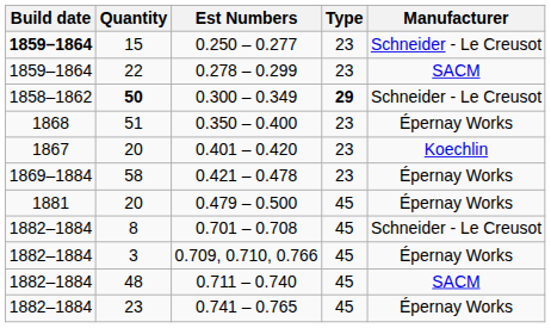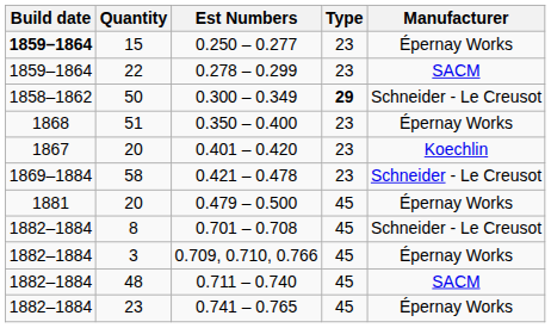 <table class="wikitable" style=text-align:center>
 <tr>
 <th>Build date</th>
 <th>Quantity</th>
 <th>Est Numbers</th>
 <th>Type</th>
 <th>Manufacturer</th>
 </tr>
 <tr>
 <td><strong>1859–1864</strong></td>
 <td>15</td>
 <td>0.250 – 0.277</td>
 <td>23</td>
-<td><a href='#'>Schneider</a> - Le Creusot</td>
+<td>Épernay Works</td>
 </tr>
 <tr>
 <td>1859–1864</td>
 <td>22</td>
 <td>0.278 – 0.299</td>
 <td>23</td>
 <td><a href='#'>SACM</a></td>
 </tr>
 <tr>
 <td>1858–1862</td>
-<td><strong>50</strong></td>
+<td>50</td>
 <td>0.300 – 0.349</td>
 <td><strong>29</strong></td>
 <td>Schneider - Le Creusot</td>
 </tr>
 <tr>
 <td>1868</td>
 <td>51</td>
 <td>0.350 – 0.400</td>
 <td>23</td>
 <td>Épernay Works</td>
 </tr>
 <tr>
 <td>1867</td>
 <td>20</td>
 <td>0.401 – 0.420</td>
 <td>23</td>
 <td><a href='#'>Koechlin</a></td>
 </tr>
 <tr>
 <td>1869–1884</td>
 <td>58</td>
 <td>0.421 – 0.478</td>
 <td>23</td>
-<td>Épernay Works</td>
+<td><a href='#'>Schneider</a> - Le Creusot</td>
 </tr>
 <tr>
 <td>1881</td>
 <td>20</td>
 <td>0.479 – 0.500</td>
 <td>45</td>
 <td>Épernay Works</td>
 </tr>
 <tr>
 <td>1882–1884</td>
 <td>8</td>
 <td>0.701 – 0.708</td>
 <td>45</td>
 <td>Schneider - Le Creusot</td>
 </tr>
 <tr>
 <td>1882–1884</td>
 <td>3</td>
 <td>0.709, 0.710, 0.766</td>
 <td>45</td>
 <td>Épernay Works</td>
 </tr>
 <tr>
 <td>1882–1884</td>
 <td>48</td>
 <td>0.711 – 0.740</td>
 <td>45</td>
 <td><a href='#'>SACM</a></td>
 </tr>
 <tr>
 <td>1882–1884</td>
 <td>23</td>
 <td>0.741 – 0.765</td>
 <td>45</td>
 <td>Épernay Works</td>
 </tr>
 </table>
